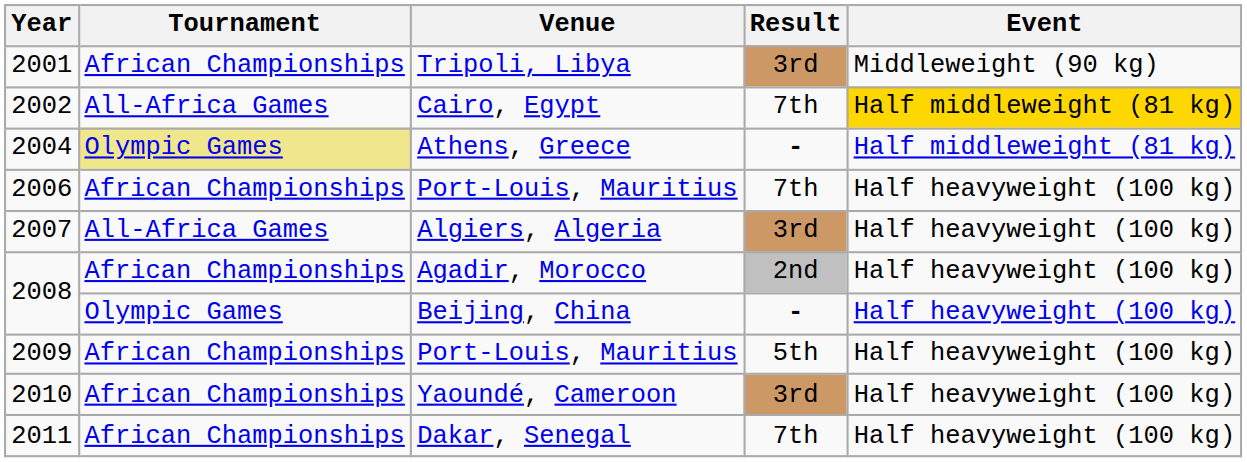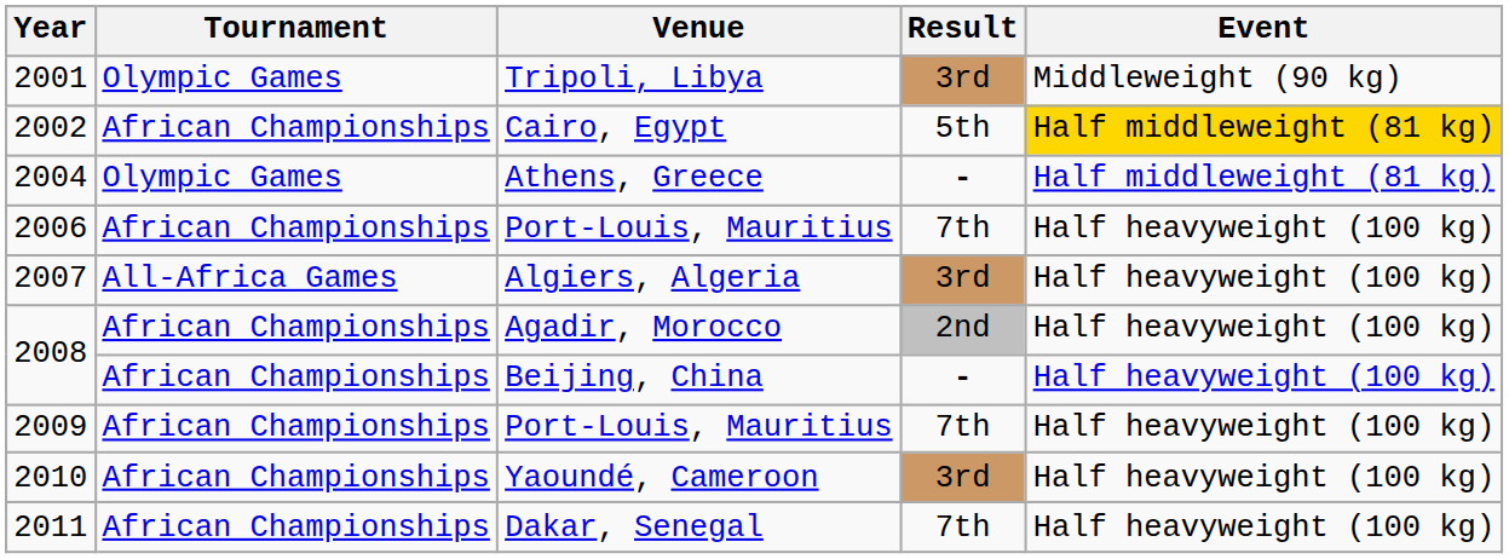 <table class="wikitable" style="font-size:95%;">
 <tr>
 <th>Year</th>
 <th>Tournament</th>
 <th>Venue</th>
 <th>Result</th>
 <th>Event</th>
 </tr>
 <tr>
 <td>2001</td>
-<td><a href='#'>African Championships</a></td>
+<td><a href='#'>Olympic Games</a></td>
 <td> <a href='#'>Tripoli, Libya</a></td>
 <td bgcolor="cc9966" align="center">3rd</td>
 <td>Middleweight (90 kg)</td>
 </tr>
 <tr>
 <td>2002</td>
-<td><a href='#'>All-Africa Games</a></td>
+<td><a href='#'>African Championships</a></td>
 <td> <a href='#'>Cairo</a>, <a href='#'>Egypt</a></td>
-<td align="center">7th</td>
+<td align="center">5th</td>
 <td style="background: gold;">Half middleweight (81 kg)</td>
 </tr>
 <tr>
 <td>2004</td>
-<td style="background: khaki;"><a href='#'>Olympic Games</a></td>
+<td><a href='#'>Olympic Games</a></td>
 <td> <a href='#'>Athens</a>, <a href='#'>Greece</a></td>
 <td align="center"><strong>-</strong></td>
 <td><a href='#'>Half middleweight (81 kg)</a></td>
 </tr>
 <tr>
 <td>2006</td>
 <td><a href='#'>African Championships</a></td>
 <td> <a href='#'>Port-Louis</a>, <a href='#'>Mauritius</a></td>
 <td align="center">7th</td>
 <td>Half heavyweight (100 kg)</td>
 </tr>
 <tr>
 <td>2007</td>
 <td><a href='#'>All-Africa Games</a></td>
 <td> <a href='#'>Algiers</a>, <a href='#'>Algeria</a></td>
 <td bgcolor="cc9966" align="center">3rd</td>
 <td>Half heavyweight (100 kg)</td>
 </tr>
 <tr>
 <td rowspan=2>2008</td>
 <td><a href='#'>African Championships</a></td>
 <td> <a href='#'>Agadir</a>, <a href='#'>Morocco</a></td>
 <td bgcolor="silver" align="center">2nd</td>
 <td>Half heavyweight (100 kg)</td>
 </tr>
 <tr>
-<td><a href='#'>Olympic Games</a></td>
+<td><a href='#'>African Championships</a></td>
 <td> <a href='#'>Beijing</a>, <a href='#'>China</a></td>
 <td align="center"><strong>-</strong></td>
 <td><a href='#'>Half heavyweight (100 kg)</a></td>
 </tr>
 <tr>
 <td>2009</td>
 <td><a href='#'>African Championships</a></td>
 <td> <a href='#'>Port-Louis</a>, <a href='#'>Mauritius</a></td>
-<td align="center">5th</td>
+<td align="center">7th</td>
 <td>Half heavyweight (100 kg)</td>
 </tr>
 <tr>
 <td>2010</td>
 <td><a href='#'>African Championships</a></td>
 <td> <a href='#'>Yaoundé</a>, <a href='#'>Cameroon</a></td>
 <td bgcolor="cc9966" align="center">3rd</td>
 <td>Half heavyweight (100 kg)</td>
 </tr>
 <tr>
 <td>2011</td>
 <td><a href='#'>African Championships</a></td>
 <td> <a href='#'>Dakar</a>, <a href='#'>Senegal</a></td>
 <td align="center">7th</td>
 <td>Half heavyweight (100 kg)</td>
 </tr>
 </table>
